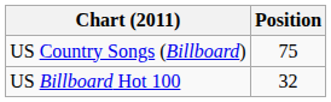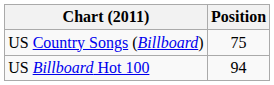 <table class="wikitable sortable">
 <tr>
 <th scope="col">Chart (2011)</th>
 <th scope="col">Position</th>
 </tr>
 <tr>
 <td>US <a href='#'>Country Songs</a> (<em><a href='#'>Billboard</a></em>)</td>
 <td align="center">75</td>
 </tr>
 <tr>
 <td>US <a href='#'><em>Billboard</em> Hot 100</a></td>
-<td align="center">32</td>
+<td align="center">94</td>
 </tr>
 </table>
